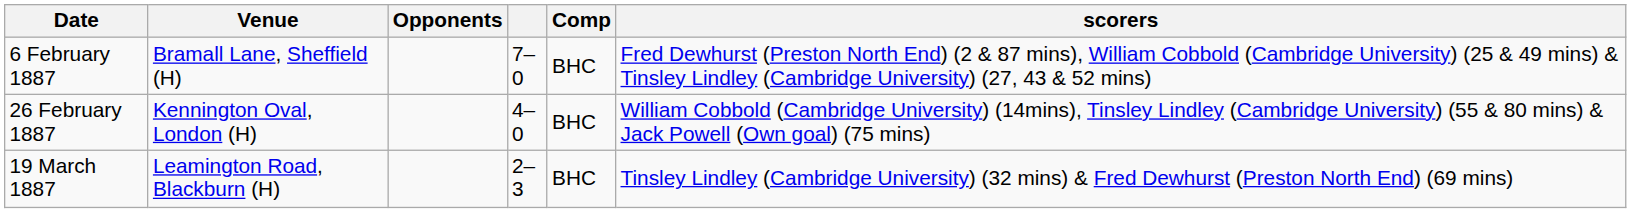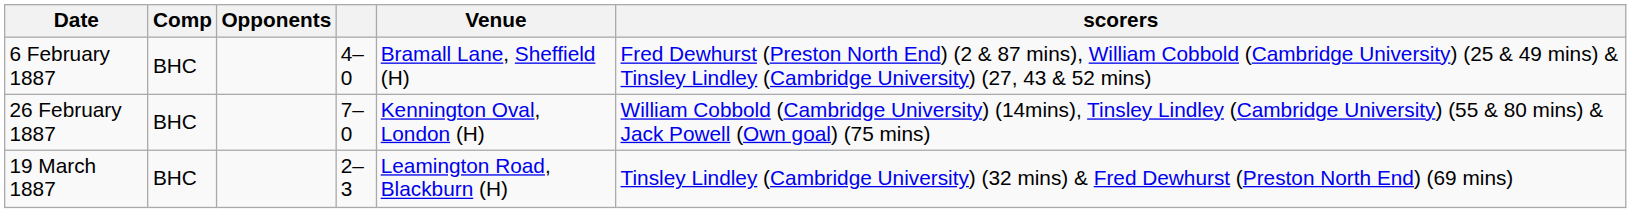 <table class="wikitable">
 <tr>
 <th>Date</th>
-<th>Venue</th>
+<th>Comp</th>
 <th>Opponents</th>
 <th></th>
-<th>Comp</th>
+<th>Venue</th>
 <th>scorers</th>
 </tr>
 <tr>
 <td>6 February 1887</td>
+<td>BHC</td>
+<td></td>
+<td>4–0</td>
 <td><a href='#'>Bramall Lane</a>, <a href='#'>Sheffield</a> (H)</td>
-<td></td>
-<td>7–0</td>
-<td>BHC</td>
 <td><a href='#'>Fred Dewhurst</a> (<a href='#'>Preston North End</a>) (2 & 87 mins), <a href='#'>William Cobbold</a> (<a href='#'>Cambridge University</a>) (25 & 49 mins) & <a href='#'>Tinsley Lindley</a> (<a href='#'>Cambridge University</a>) (27, 43 & 52 mins)</td>
 </tr>
 <tr>
 <td>26 February 1887</td>
+<td>BHC</td>
+<td></td>
+<td>7–0</td>
 <td><a href='#'>Kennington Oval</a>, <a href='#'>London</a> (H)</td>
-<td></td>
-<td>4–0</td>
-<td>BHC</td>
 <td><a href='#'>William Cobbold</a> (<a href='#'>Cambridge University</a>) (14mins), <a href='#'>Tinsley Lindley</a> (<a href='#'>Cambridge University</a>) (55 & 80 mins) & <a href='#'>Jack Powell</a> (<a href='#'>Own goal</a>) (75 mins)</td>
 </tr>
 <tr>
 <td>19 March 1887</td>
-<td><a href='#'>Leamington Road</a>, <a href='#'>Blackburn</a> (H)</td>
+<td>BHC</td>
 <td></td>
 <td>2–3</td>
-<td>BHC</td>
+<td><a href='#'>Leamington Road</a>, <a href='#'>Blackburn</a> (H)</td>
 <td><a href='#'>Tinsley Lindley</a> (<a href='#'>Cambridge University</a>) (32 mins) & <a href='#'>Fred Dewhurst</a> (<a href='#'>Preston North End</a>) (69 mins)</td>
 </tr>
 </table>
